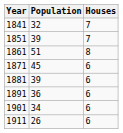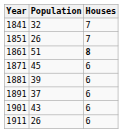 <table class="wikitable">
 <tr>
 <th>Year</th>
 <th>Population</th>
 <th>Houses</th>
 </tr>
 <tr>
 <td>1841</td>
 <td>32</td>
 <td>7</td>
 </tr>
 <tr>
 <td>1851</td>
-<td>39</td>
+<td>26</td>
 <td>7</td>
 </tr>
 <tr>
 <td>1861</td>
 <td>51</td>
-<td>8</td>
+<td><strong>8</strong></td>
 </tr>
 <tr>
 <td>1871</td>
 <td>45</td>
 <td>6</td>
 </tr>
 <tr>
 <td>1881</td>
 <td>39</td>
 <td>6</td>
 </tr>
 <tr>
 <td>1891</td>
-<td>36</td>
+<td>37</td>
 <td>6</td>
 </tr>
 <tr>
 <td>1901</td>
-<td>34</td>
+<td>43</td>
 <td>6</td>
 </tr>
 <tr>
 <td>1911</td>
 <td>26</td>
 <td>6</td>
 </tr>
 </table>
